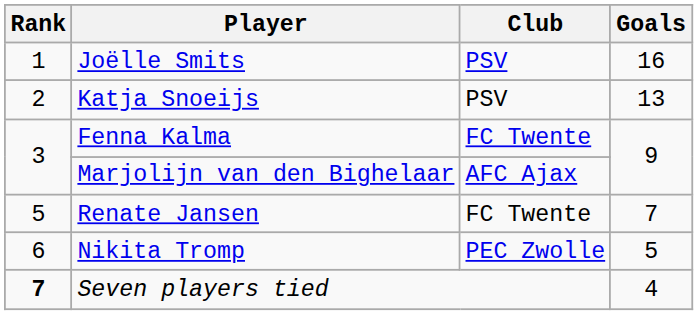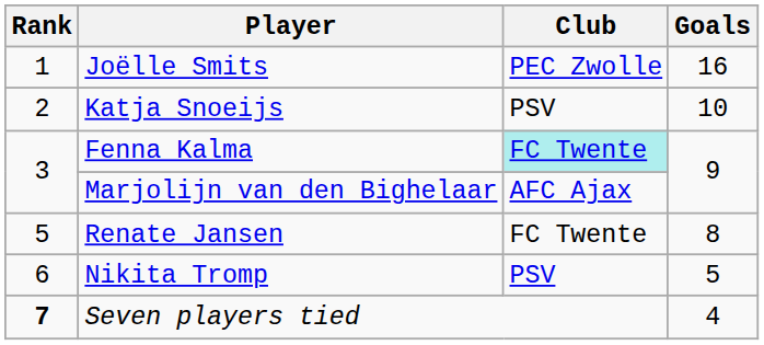 <table class="wikitable sortable" style="text-align:center">
 <tr>
 <th>Rank</th>
 <th>Player</th>
 <th>Club</th>
 <th>Goals</th>
 </tr>
 <tr>
 <td>1</td>
 <td align="left"> <a href='#'>Joëlle Smits</a></td>
-<td align="left"><a href='#'>PSV</a></td>
+<td align="left"><a href='#'>PEC Zwolle</a></td>
 <td>16</td>
 </tr>
 <tr>
 <td>2</td>
 <td align="left"> <a href='#'>Katja Snoeijs</a></td>
 <td align="left">PSV</td>
-<td>13</td>
+<td>10</td>
 </tr>
 <tr>
 <td rowspan="2">3</td>
 <td align="left"> <a href='#'>Fenna Kalma</a></td>
-<td align="left"><a href='#'>FC Twente</a></td>
+<td align="left" style="background: paleturquoise;"><a href='#'>FC Twente</a></td>
 <td rowspan="2">9</td>
 </tr>
 <tr>
 <td align="left"> <a href='#'>Marjolijn van den Bighelaar</a></td>
 <td align="left"><a href='#'>AFC Ajax</a></td>
 </tr>
 <tr>
 <td>5</td>
 <td align="left"> <a href='#'>Renate Jansen</a></td>
 <td align="left">FC Twente</td>
-<td>7</td>
+<td>8</td>
 </tr>
 <tr>
 <td>6</td>
 <td align="left"> <a href='#'>Nikita Tromp</a></td>
-<td align="left"><a href='#'>PEC Zwolle</a></td>
+<td align="left"><a href='#'>PSV</a></td>
 <td>5</td>
 </tr>
 <tr>
 <td><strong>7</strong></td>
 <td colspan="2" align="left"> <em>Seven players tied</em></td>
 <td>4</td>
 </tr>
 </table>
